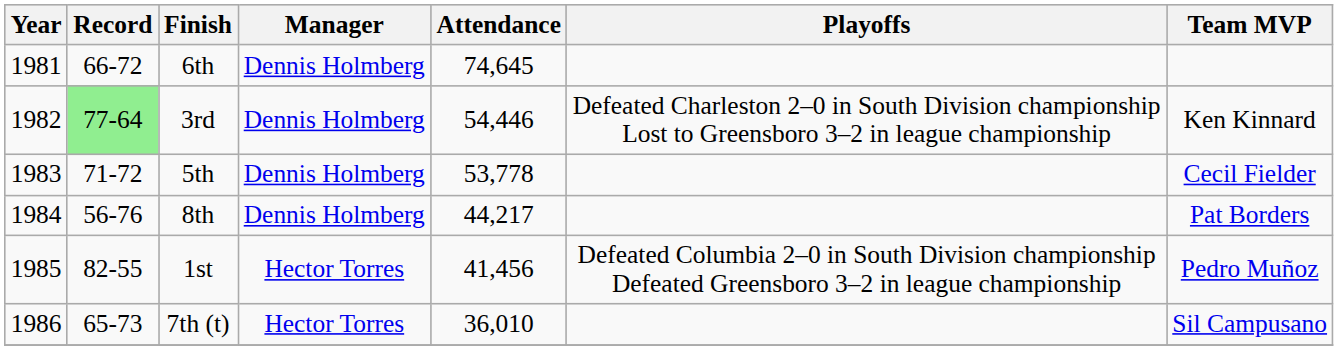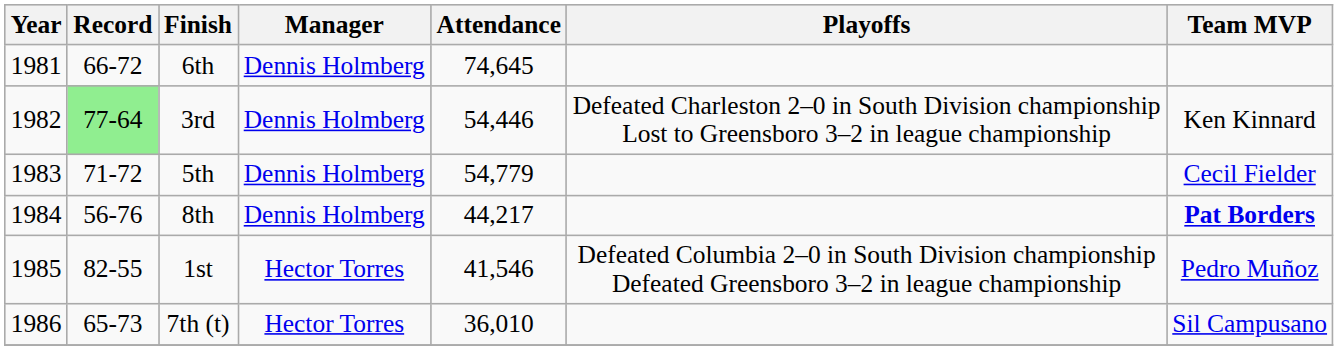 <table class="wikitable" style="text-align:center">
 <tr>
 <th>Year</th>
 <th>Record</th>
 <th>Finish</th>
 <th>Manager</th>
 <th>Attendance</th>
 <th>Playoffs</th>
 <th>Team MVP</th>
 </tr>
 <tr>
 <td>1981</td>
 <td>66-72</td>
 <td>6th</td>
 <td><a href='#'>Dennis Holmberg</a></td>
 <td>74,645</td>
 <td></td>
 <td></td>
 </tr>
 <tr>
 <td>1982</td>
 <td style="background: lightgreen;">77-64</td>
 <td>3rd</td>
 <td><a href='#'>Dennis Holmberg</a></td>
 <td>54,446</td>
 <td>Defeated Charleston 2–0 in South Division championship <br> Lost to Greensboro 3–2 in league championship</td>
 <td>Ken Kinnard</td>
 </tr>
 <tr>
 <td>1983</td>
 <td>71-72</td>
 <td>5th</td>
 <td><a href='#'>Dennis Holmberg</a></td>
-<td>53,778</td>
+<td>54,779</td>
 <td></td>
 <td><a href='#'>Cecil Fielder</a></td>
 </tr>
 <tr>
 <td>1984</td>
 <td>56-76</td>
 <td>8th</td>
 <td><a href='#'>Dennis Holmberg</a></td>
 <td>44,217</td>
 <td></td>
-<td><a href='#'>Pat Borders</a></td>
+<td><strong><a href='#'>Pat Borders</a></strong></td>
 </tr>
 <tr>
 <td>1985</td>
 <td>82-55</td>
 <td>1st</td>
 <td><a href='#'>Hector Torres</a></td>
-<td>41,456</td>
+<td>41,546</td>
 <td>Defeated Columbia 2–0 in South Division championship <br> Defeated Greensboro 3–2 in league championship</td>
 <td><a href='#'>Pedro Muñoz</a></td>
 </tr>
 <tr>
 <td>1986</td>
 <td>65-73</td>
 <td>7th (t)</td>
 <td><a href='#'>Hector Torres</a></td>
 <td>36,010</td>
 <td></td>
 <td><a href='#'>Sil Campusano</a></td>
 </tr>
 <tr>
 </tr>
 </table>
